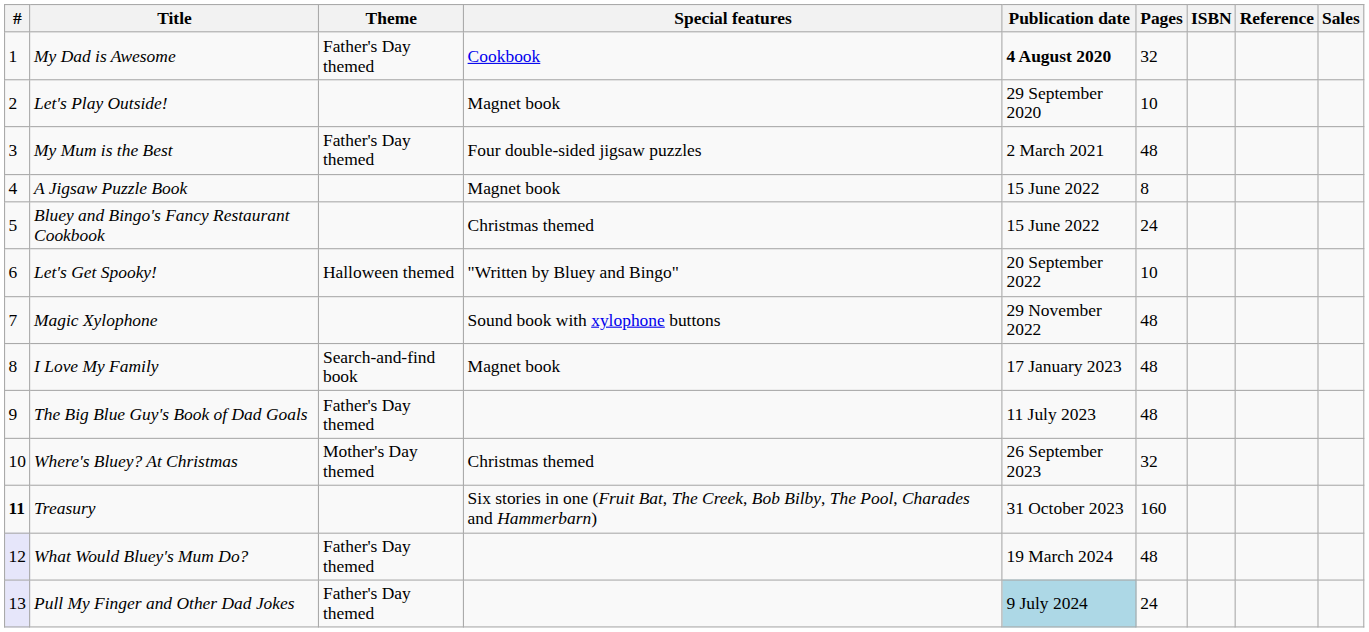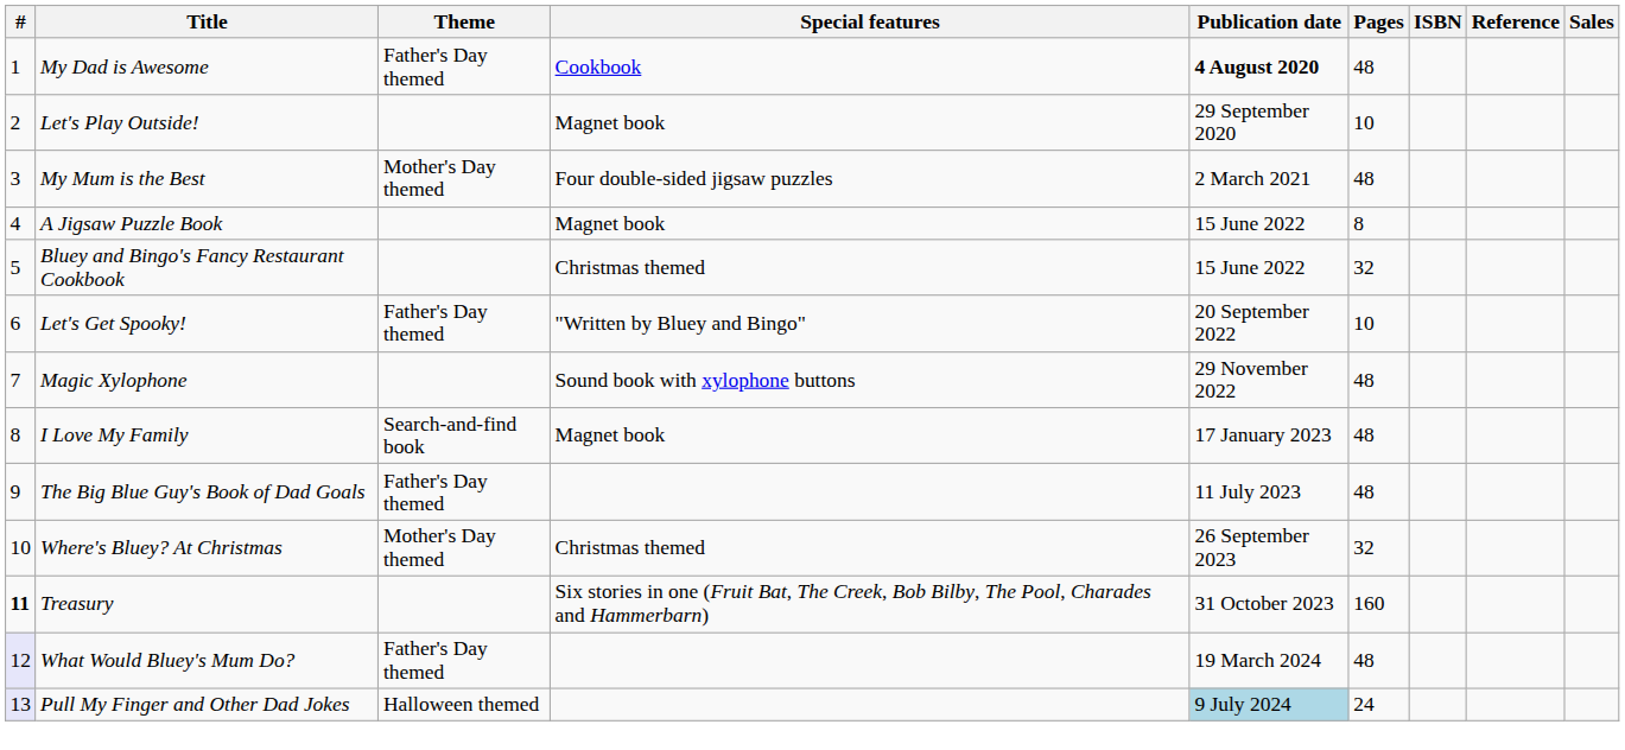 <table class="wikitable">
 <tr>
 <th>#</th>
 <th>Title</th>
 <th>Theme</th>
 <th>Special features</th>
 <th>Publication date</th>
 <th>Pages</th>
 <th>ISBN</th>
 <th>Reference</th>
 <th>Sales</th>
 </tr>
 <tr>
 <td>1</td>
 <td><em>My Dad is Awesome</em></td>
 <td>Father's Day themed</td>
 <td><a href='#'>Cookbook</a></td>
 <td><strong>4 August 2020</strong></td>
-<td>32</td>
+<td>48</td>
 <td></td>
 <td></td>
 <td></td>
 </tr>
 <tr>
 <td>2</td>
 <td><em>Let's Play Outside!</em></td>
 <td></td>
 <td>Magnet book</td>
 <td>29 September 2020</td>
 <td>10</td>
 <td></td>
 <td></td>
 <td></td>
 </tr>
 <tr>
 <td>3</td>
 <td><em>My Mum is the Best</em></td>
-<td>Father's Day themed</td>
+<td>Mother's Day themed</td>
 <td>Four double-sided jigsaw puzzles</td>
 <td>2 March 2021</td>
 <td>48</td>
 <td></td>
 <td></td>
 <td></td>
 </tr>
 <tr>
 <td>4</td>
 <td><em>A Jigsaw Puzzle Book</em></td>
 <td></td>
 <td>Magnet book</td>
 <td>15 June 2022</td>
 <td>8</td>
 <td></td>
 <td></td>
 <td></td>
 </tr>
 <tr>
 <td>5</td>
 <td><em>Bluey and Bingo's Fancy Restaurant Cookbook</em></td>
 <td></td>
 <td>Christmas themed</td>
 <td>15 June 2022</td>
-<td>24</td>
+<td>32</td>
 <td></td>
 <td></td>
 <td></td>
 </tr>
 <tr>
 <td>6</td>
 <td><em>Let's Get Spooky!</em></td>
-<td>Halloween themed</td>
+<td>Father's Day themed</td>
 <td>"Written by Bluey and Bingo"</td>
 <td>20 September 2022</td>
 <td>10</td>
 <td></td>
 <td></td>
 <td></td>
 </tr>
 <tr>
 <td>7</td>
 <td><em>Magic Xylophone</em></td>
 <td></td>
 <td>Sound book with <a href='#'>xylophone</a> buttons</td>
 <td>29 November 2022</td>
 <td>48</td>
 <td></td>
 <td></td>
 <td></td>
 </tr>
 <tr>
 <td>8</td>
 <td><em>I Love My Family</em></td>
 <td>Search-and-find book</td>
 <td>Magnet book</td>
 <td>17 January 2023</td>
 <td>48</td>
 <td></td>
 <td></td>
 <td></td>
 </tr>
 <tr>
 <td>9</td>
 <td><em>The Big Blue Guy's Book of Dad Goals</em></td>
 <td>Father's Day themed</td>
 <td></td>
 <td>11 July 2023</td>
 <td>48</td>
 <td></td>
 <td></td>
 <td></td>
 </tr>
 <tr>
 <td>10</td>
 <td><em>Where's Bluey? At Christmas</em></td>
 <td>Mother's Day themed</td>
 <td>Christmas themed</td>
 <td>26 September 2023</td>
 <td>32</td>
 <td></td>
 <td></td>
 <td></td>
 </tr>
 <tr>
 <td><strong>11</strong></td>
 <td><em>Treasury</em></td>
 <td></td>
 <td>Six stories in one (<em>Fruit Bat</em>, <em>The Creek</em>, <em>Bob Bilby</em>, <em>The Pool</em>, <em>Charades</em> and <em>Hammerbarn</em>)</td>
 <td>31 October 2023</td>
 <td>160</td>
 <td></td>
 <td></td>
 <td></td>
 </tr>
 <tr>
 <td style="background: lavender;">12</td>
 <td><em>What Would Bluey's Mum Do?</em></td>
 <td>Father's Day themed</td>
 <td></td>
 <td>19 March 2024</td>
 <td>48</td>
 <td></td>
 <td></td>
 <td></td>
 </tr>
 <tr>
 <td style="background: lavender;">13</td>
 <td><em>Pull My Finger and Other Dad Jokes</em></td>
-<td>Father's Day themed</td>
+<td>Halloween themed</td>
 <td></td>
 <td style="background: lightblue;">9 July 2024</td>
 <td>24</td>
 <td></td>
 <td></td>
 <td></td>
 </tr>
 </table>
